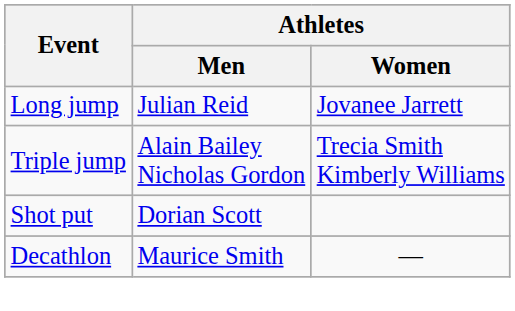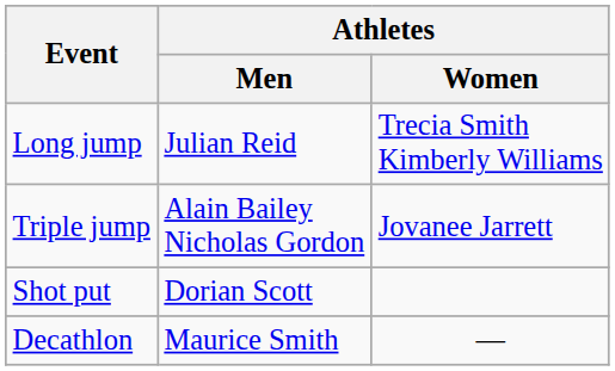 <table class=wikitable style="font-size:90%">
 <tr>
 <th rowspan=2>Event</th>
 <th colspan=2>Athletes</th>
 </tr>
 <tr>
 <th>Men</th>
 <th>Women</th>
 </tr>
 <tr>
 <td><a href='#'>Long jump</a></td>
 <td><a href='#'>Julian Reid</a></td>
-<td><a href='#'>Jovanee Jarrett</a></td>
+<td><a href='#'>Trecia Smith</a><br><a href='#'>Kimberly Williams</a></td>
 </tr>
 <tr>
 <td><a href='#'>Triple jump</a></td>
 <td><a href='#'>Alain Bailey</a><br><a href='#'>Nicholas Gordon</a></td>
-<td><a href='#'>Trecia Smith</a><br><a href='#'>Kimberly Williams</a></td>
+<td><a href='#'>Jovanee Jarrett</a></td>
 </tr>
 <tr>
 <td><a href='#'>Shot put</a></td>
 <td><a href='#'>Dorian Scott</a></td>
 <td></td>
 </tr>
 <tr>
 <td><a href='#'>Decathlon</a></td>
 <td><a href='#'>Maurice Smith</a></td>
 <td align=center>—</td>
 </tr>
 </table>
